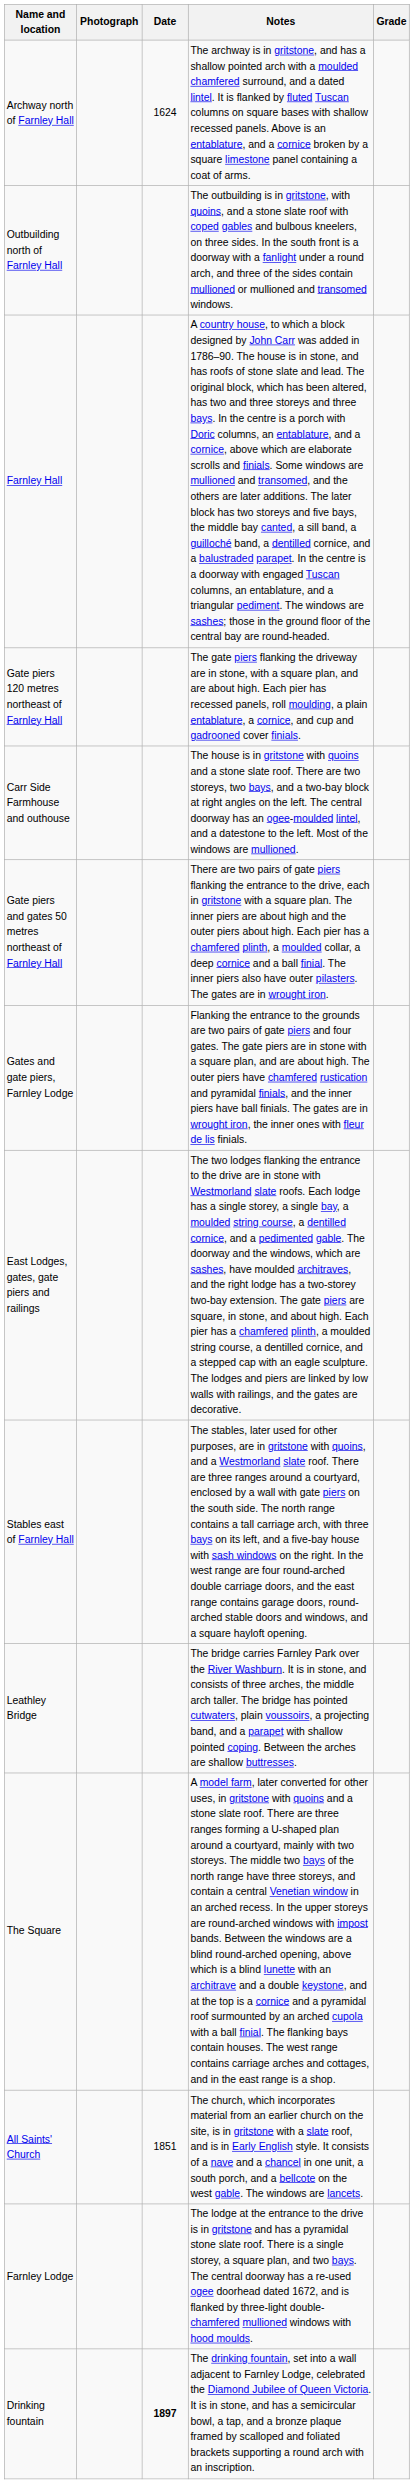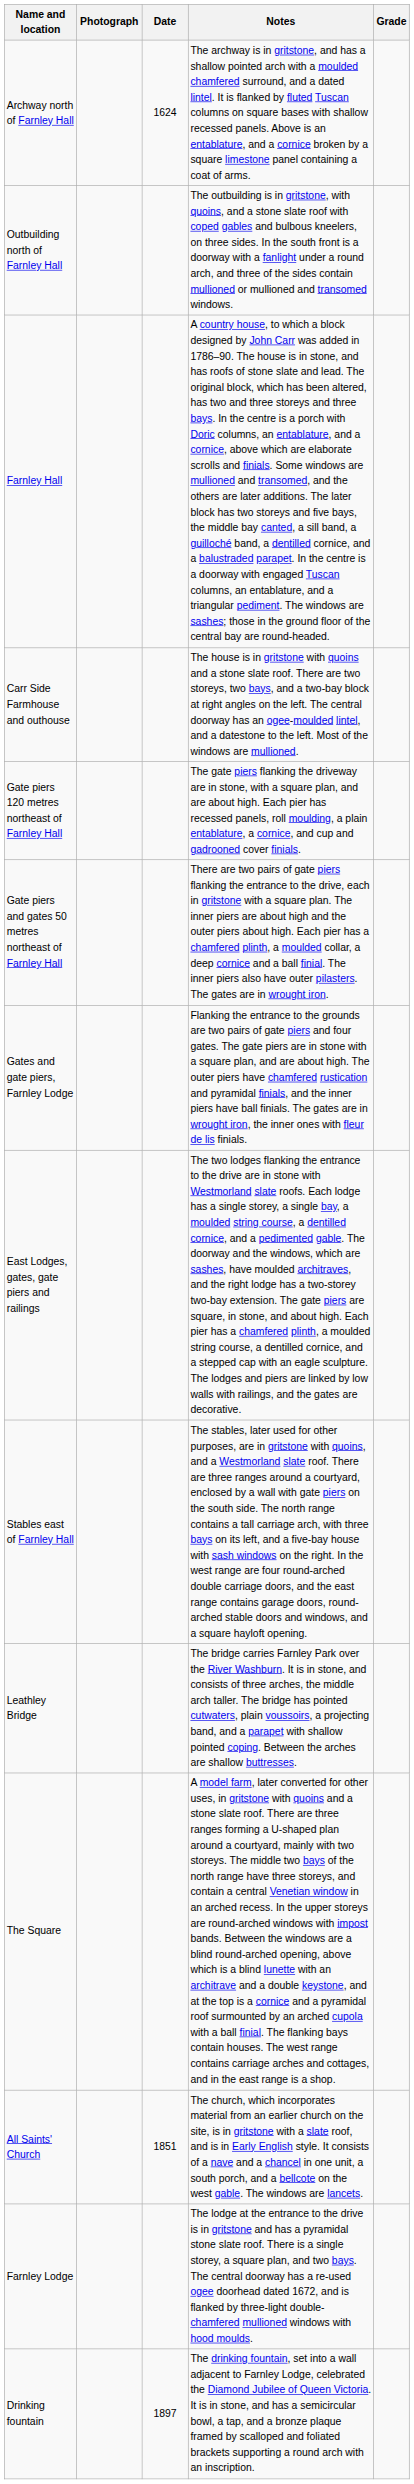 <table class="wikitable sortable plainrowheaders" style="width:100%; border:0px; text-align:left; line-height:150%">
 <tr>
 <th scope="col"  style="width:150px">Name and location</th>
 <th scope="col"  style="width:100px" class="unsortable">Photograph</th>
 <th scope="col"  style="width:120px">Date</th>
 <th scope="col"  style="width:650px" class="unsortable">Notes</th>
 <th scope="col"  style="width:50px">Grade</th>
 </tr>
 <tr>
 <td>Archway north of <a href='#'>Farnley Hall</a><br><small></small></td>
 <td></td>
 <td align="center">1624</td>
 <td>The archway is in <a href='#'>gritstone</a>, and has a shallow pointed arch with a <a href='#'>moulded</a> <a href='#'>chamfered</a> surround, and a dated <a href='#'>lintel</a>.  It is flanked by <a href='#'>fluted</a> <a href='#'>Tuscan</a> columns on square bases with shallow recessed panels.  Above is an <a href='#'>entablature</a>, and a <a href='#'>cornice</a> broken by a square <a href='#'>limestone</a> panel containing a coat of arms.</td>
 <td align="center" ></td>
 </tr>
 <tr>
 <td>Outbuilding north of <a href='#'>Farnley Hall</a><br><small></small></td>
 <td></td>
 <td align="center"></td>
 <td>The outbuilding is in <a href='#'>gritstone</a>, with <a href='#'>quoins</a>, and a stone slate roof with <a href='#'>coped</a> <a href='#'>gables</a> and bulbous kneelers, on three sides.  In the south front is a doorway with a <a href='#'>fanlight</a> under a round arch, and three of the sides contain <a href='#'>mullioned</a> or mullioned and <a href='#'>transomed</a> windows.</td>
 <td align="center" ></td>
 </tr>
 <tr>
 <td><a href='#'>Farnley Hall</a><br><small></small></td>
 <td></td>
 <td align="center"></td>
 <td>A <a href='#'>country house</a>, to which a block designed by <a href='#'>John Carr</a> was added in 1786–90.  The house is in stone, and has roofs of stone slate and lead.  The original block, which has been altered, has two and three storeys and three <a href='#'>bays</a>.  In the centre is a porch with <a href='#'>Doric</a> columns, an <a href='#'>entablature</a>, and a <a href='#'>cornice</a>, above which are elaborate scrolls and <a href='#'>finials</a>.  Some windows are <a href='#'>mullioned</a> and <a href='#'>transomed</a>, and the others are later additions.  The later block has two storeys and five bays, the middle bay <a href='#'>canted</a>, a sill band, a <a href='#'>guilloché</a> band, a <a href='#'>dentilled</a> cornice, and a <a href='#'>balustraded</a> <a href='#'>parapet</a>.  In the centre is a doorway with engaged <a href='#'>Tuscan</a> columns, an entablature, and a triangular <a href='#'>pediment</a>.  The windows are <a href='#'>sashes</a>; those in the ground floor of the central bay are round-headed.</td>
 <td align="center" ></td>
 </tr>
 <tr>
+<td>Carr Side Farmhouse and outhouse<br><small></small></td>
+<td></td>
+<td align="center"></td>
+<td>The house is in <a href='#'>gritstone</a> with <a href='#'>quoins</a> and a stone slate roof.  There are two storeys, two <a href='#'>bays</a>, and a two-bay block at right angles on the left.  The central doorway has an <a href='#'>ogee</a>-<a href='#'>moulded</a> <a href='#'>lintel</a>, and a datestone to the left.  Most of the windows are <a href='#'>mullioned</a>.</td>
+<td align="center" ></td>
+</tr>
+<tr>
 <td>Gate piers 120 metres northeast of <a href='#'>Farnley Hall</a><br><small></small></td>
 <td></td>
 <td align="center"></td>
 <td>The gate <a href='#'>piers</a> flanking the driveway are in stone, with a square plan, and are about  high.  Each pier has recessed panels, roll <a href='#'>moulding</a>, a plain <a href='#'>entablature</a>, a <a href='#'>cornice</a>, and cup and <a href='#'>gadrooned</a> cover <a href='#'>finials</a>.</td>
-<td align="center" ></td>
-</tr>
-<tr>
-<td>Carr Side Farmhouse and outhouse<br><small></small></td>
-<td></td>
-<td align="center"></td>
-<td>The house is in <a href='#'>gritstone</a> with <a href='#'>quoins</a> and a stone slate roof.  There are two storeys, two <a href='#'>bays</a>, and a two-bay block at right angles on the left.  The central doorway has an <a href='#'>ogee</a>-<a href='#'>moulded</a> <a href='#'>lintel</a>, and a datestone to the left.  Most of the windows are <a href='#'>mullioned</a>.</td>
 <td align="center" ></td>
 </tr>
 <tr>
 <td>Gate piers and gates 50 metres northeast of <a href='#'>Farnley Hall</a><br><small></small></td>
 <td></td>
 <td align="center"></td>
 <td>There are two pairs of gate <a href='#'>piers</a> flanking the entrance to the drive, each in <a href='#'>gritstone</a> with a square plan.  The inner piers are about  high and the outer piers about  high.  Each pier has a <a href='#'>chamfered</a> <a href='#'>plinth</a>, a <a href='#'>moulded</a> collar, a deep <a href='#'>cornice</a> and a ball <a href='#'>finial</a>. The inner piers also have outer <a href='#'>pilasters</a>.  The gates are in <a href='#'>wrought iron</a>.</td>
 <td align="center" ></td>
 </tr>
 <tr>
 <td>Gates and gate piers, Farnley Lodge<br><small></small></td>
 <td></td>
 <td align="center"></td>
 <td>Flanking the entrance to the grounds are two pairs of gate <a href='#'>piers</a> and four gates.  The gate piers are in stone with a square plan, and are about  high.  The outer piers have <a href='#'>chamfered</a> <a href='#'>rustication</a> and pyramidal <a href='#'>finials</a>, and the inner piers have ball finials.  The gates are in <a href='#'>wrought iron</a>, the inner ones with <a href='#'>fleur de lis</a> finials.</td>
 <td align="center" ></td>
 </tr>
 <tr>
 <td>East Lodges, gates, gate piers and railings<br><small></small></td>
 <td></td>
 <td align="center"></td>
 <td>The two lodges flanking the entrance to the drive are in stone with <a href='#'>Westmorland</a> <a href='#'>slate</a> roofs.  Each lodge has a single storey, a single <a href='#'>bay</a>, a <a href='#'>moulded</a> <a href='#'>string course</a>, a <a href='#'>dentilled</a> <a href='#'>cornice</a>, and a <a href='#'>pedimented</a> <a href='#'>gable</a>.  The doorway and the windows, which are <a href='#'>sashes</a>, have moulded <a href='#'>architraves</a>, and the right lodge has a two-storey two-bay extension.  The gate <a href='#'>piers</a> are square, in stone, and about  high.  Each pier has a <a href='#'>chamfered</a> <a href='#'>plinth</a>, a moulded string course, a dentilled cornice, and a stepped cap with an eagle sculpture.  The lodges and piers are linked by low walls with railings, and the gates are decorative.</td>
 <td align="center" ></td>
 </tr>
 <tr>
 <td>Stables east of <a href='#'>Farnley Hall</a><br><small></small></td>
 <td></td>
 <td align="center"></td>
 <td>The stables, later used for other purposes, are in <a href='#'>gritstone</a> with <a href='#'>quoins</a>, and a <a href='#'>Westmorland</a> <a href='#'>slate</a> roof.  There are three ranges around a courtyard, enclosed by a wall with gate <a href='#'>piers</a> on the south side.  The north range contains a tall carriage arch, with three <a href='#'>bays</a> on its left, and a five-bay house with <a href='#'>sash windows</a> on the right.  In the west range are four round-arched double carriage doors, and the east range contains garage doors, round-arched stable doors and windows, and a square hayloft opening.</td>
 <td align="center" ></td>
 </tr>
 <tr>
 <td>Leathley Bridge<br><small></small></td>
 <td></td>
 <td align="center"></td>
 <td>The bridge carries Farnley Park over the <a href='#'>River Washburn</a>.  It is in stone, and consists of three arches, the middle arch taller.  The bridge has pointed <a href='#'>cutwaters</a>, plain <a href='#'>voussoirs</a>, a projecting band, and a <a href='#'>parapet</a> with shallow pointed <a href='#'>coping</a>.  Between the arches are shallow <a href='#'>buttresses</a>.</td>
 <td align="center" ></td>
 </tr>
 <tr>
 <td>The Square<br><small></small></td>
 <td></td>
 <td align="center"></td>
 <td>A <a href='#'>model farm</a>, later converted for other uses, in <a href='#'>gritstone</a> with <a href='#'>quoins</a> and a stone slate roof.  There are three ranges forming a U-shaped plan around a courtyard, mainly with two storeys.  The middle two <a href='#'>bays</a> of the north range have three storeys, and contain a central <a href='#'>Venetian window</a> in an arched recess.  In the upper storeys are round-arched windows with <a href='#'>impost</a> bands.  Between the windows are a blind round-arched opening, above which is a blind <a href='#'>lunette</a> with an <a href='#'>architrave</a> and a double <a href='#'>keystone</a>, and at the top is a <a href='#'>cornice</a> and a pyramidal roof surmounted by an arched <a href='#'>cupola</a> with a ball <a href='#'>finial</a>.  The flanking bays contain houses.  The west range contains carriage arches and cottages, and in the east range is a shop.</td>
 <td align="center" ></td>
 </tr>
 <tr>
 <td><a href='#'>All Saints' Church</a><br><small></small></td>
 <td></td>
 <td align="center">1851</td>
 <td>The church, which incorporates material from an earlier church on the site, is in <a href='#'>gritstone</a> with a <a href='#'>slate</a> roof, and is in <a href='#'>Early English</a> style.  It consists of a <a href='#'>nave</a> and a <a href='#'>chancel</a> in one unit, a south porch, and a <a href='#'>bellcote</a> on the west <a href='#'>gable</a>.  The windows are <a href='#'>lancets</a>.</td>
 <td align="center" ></td>
 </tr>
 <tr>
 <td>Farnley Lodge<br><small></small></td>
 <td></td>
 <td align="center"></td>
 <td>The lodge at the entrance to the drive is in <a href='#'>gritstone</a> and has a pyramidal stone slate roof.  There is a single storey, a square plan, and two <a href='#'>bays</a>.  The central doorway has a re-used <a href='#'>ogee</a> doorhead dated 1672, and is flanked by three-light double-<a href='#'>chamfered</a> <a href='#'>mullioned</a> windows with <a href='#'>hood moulds</a>.</td>
 <td align="center" ></td>
 </tr>
 <tr>
 <td>Drinking fountain<br><small></small></td>
 <td></td>
-<td align="center"><strong>1897</strong></td>
+<td align="center">1897</td>
 <td>The <a href='#'>drinking fountain</a>, set into a wall adjacent to Farnley Lodge, celebrated the <a href='#'>Diamond Jubilee of Queen Victoria</a>.  It is in stone, and has a semicircular bowl, a tap, and a bronze plaque framed by scalloped and foliated brackets supporting a round arch with an inscription.</td>
 <td align="center" ></td>
 </tr>
 <tr>
 </tr>
 </table>
